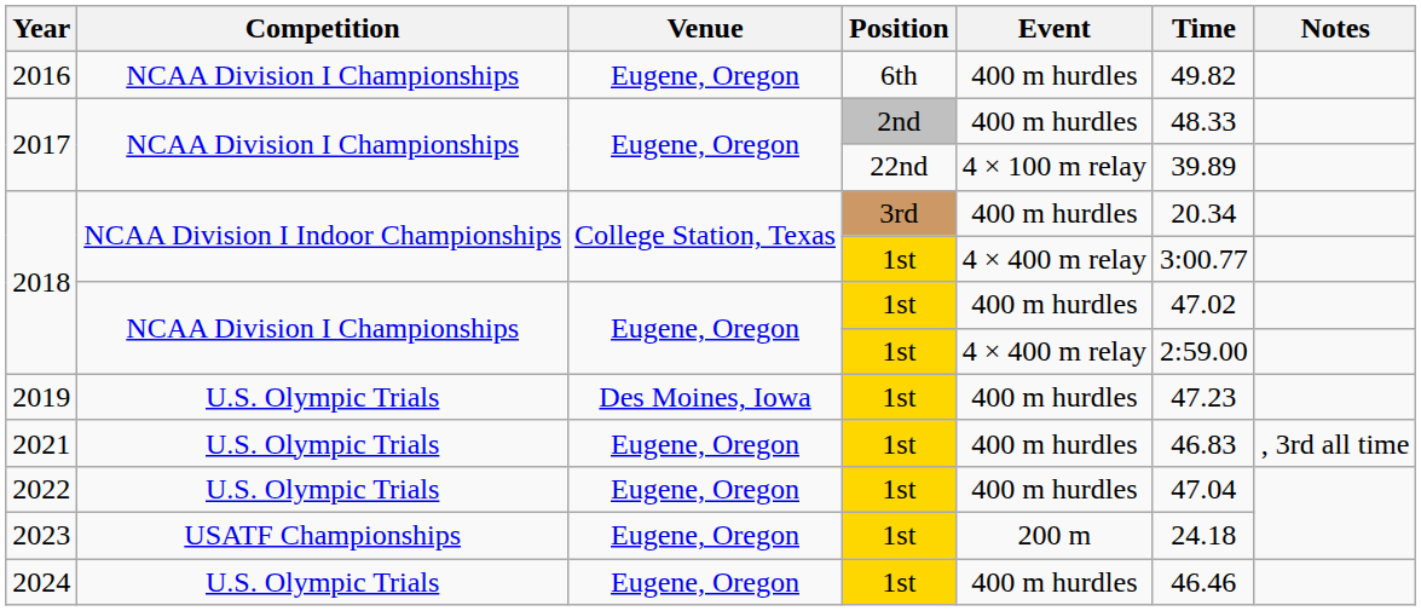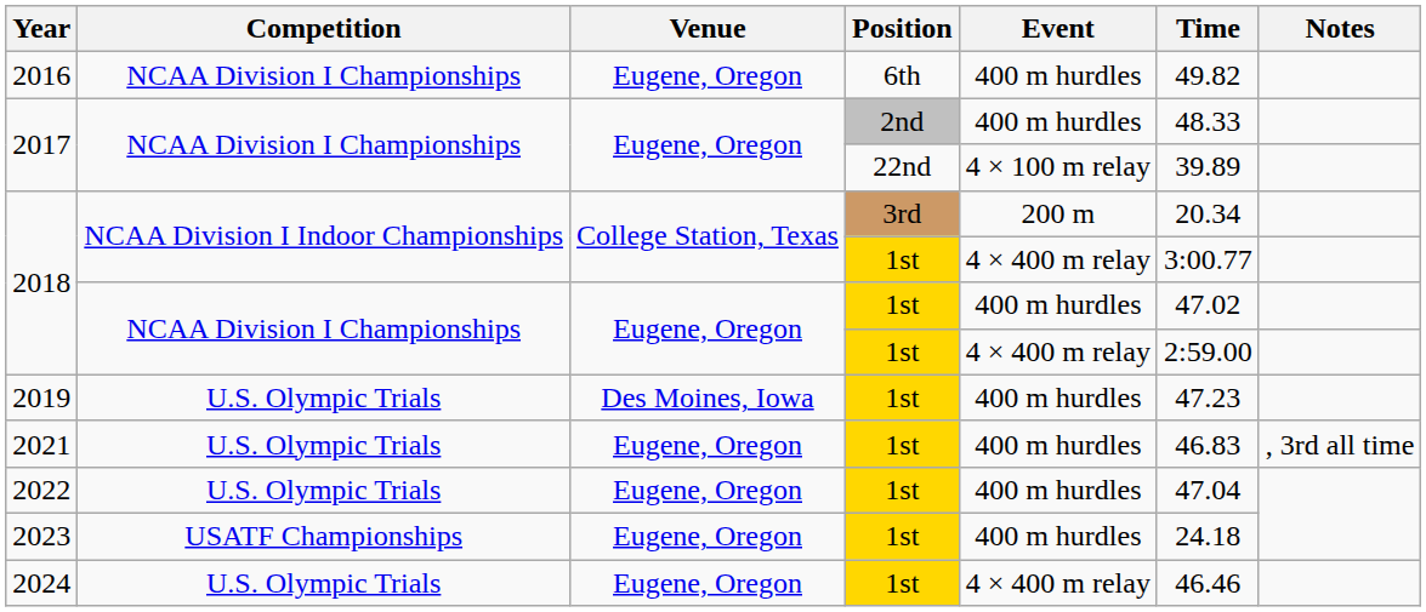 <table class="wikitable sortable" style=text-align:center>
 <tr>
 <th>Year</th>
 <th>Competition</th>
 <th>Venue</th>
 <th>Position</th>
 <th>Event</th>
 <th>Time</th>
 <th>Notes</th>
 </tr>
 <tr>
 <td>2016</td>
 <td><a href='#'>NCAA Division I Championships</a></td>
 <td><a href='#'>Eugene, Oregon</a></td>
 <td>6th</td>
 <td>400 m hurdles</td>
 <td>49.82</td>
 <td></td>
 </tr>
 <tr>
 <td rowspan=2>2017</td>
 <td rowspan=2><a href='#'>NCAA Division I Championships</a></td>
 <td rowspan=2><a href='#'>Eugene, Oregon</a></td>
 <td bgcolor=silver>2nd</td>
 <td>400 m hurdles</td>
 <td>48.33</td>
 <td></td>
 </tr>
 <tr>
 <td>22nd</td>
 <td data-sort-value="400 relay">4 × 100 m relay</td>
 <td>39.89</td>
 <td></td>
 </tr>
 <tr>
 <td rowspan=4>2018</td>
 <td rowspan=2><a href='#'>NCAA Division I Indoor Championships</a></td>
 <td rowspan=2><a href='#'>College Station, Texas</a></td>
 <td bgcolor=cc9966>3rd</td>
-<td>400 m hurdles</td>
+<td>200 m</td>
 <td>20.34</td>
 <td></td>
 </tr>
 <tr>
 <td bgcolor=gold>1st</td>
 <td data-sort-value="1600 relay">4 × 400 m relay</td>
 <td data-sort-value=180.77>3:00.77</td>
 <td></td>
 </tr>
 <tr>
 <td rowspan=2><a href='#'>NCAA Division I Championships</a></td>
 <td rowspan=2><a href='#'>Eugene, Oregon</a></td>
 <td bgcolor=gold>1st</td>
 <td>400 m hurdles</td>
 <td>47.02</td>
 <td>  <a href='#'></a></td>
 </tr>
 <tr>
 <td bgcolor=gold>1st</td>
 <td data-sort-value="1600 relay">4 × 400 m relay</td>
 <td data-sort-value=179.00>2:59.00</td>
 <td> <a href='#'></a></td>
 </tr>
 <tr>
 <td>2019</td>
 <td><a href='#'>U.S. Olympic Trials</a></td>
 <td><a href='#'>Des Moines, Iowa</a></td>
 <td bgcolor=gold>1st</td>
 <td>400 m hurdles</td>
 <td>47.23</td>
 <td></td>
 </tr>
 <tr>
 <td>2021</td>
 <td><a href='#'>U.S. Olympic Trials</a></td>
 <td><a href='#'>Eugene, Oregon</a></td>
 <td bgcolor=gold>1st</td>
 <td>400 m hurdles</td>
 <td>46.83</td>
 <td>  , 3rd all time</td>
 </tr>
 <tr>
 <td>2022</td>
 <td><a href='#'>U.S. Olympic Trials</a></td>
 <td><a href='#'>Eugene, Oregon</a></td>
 <td bgcolor=gold>1st</td>
 <td>400 m hurdles</td>
 <td>47.04</td>
 </tr>
 <tr>
 <td>2023</td>
 <td><a href='#'>USATF Championships</a></td>
 <td><a href='#'>Eugene, Oregon</a></td>
 <td bgcolor=gold>1st</td>
-<td>200 m</td>
+<td>400 m hurdles</td>
 <td>24.18</td>
 </tr>
 <tr>
 <td>2024</td>
 <td><a href='#'>U.S. Olympic Trials</a></td>
 <td><a href='#'>Eugene, Oregon</a></td>
 <td bgcolor=gold>1st</td>
-<td>400 m hurdles</td>
+<td data-sort-value="1600 relay">4 × 400 m relay</td>
 <td>46.46</td>
 <td> </td>
 </tr>
 </table>
